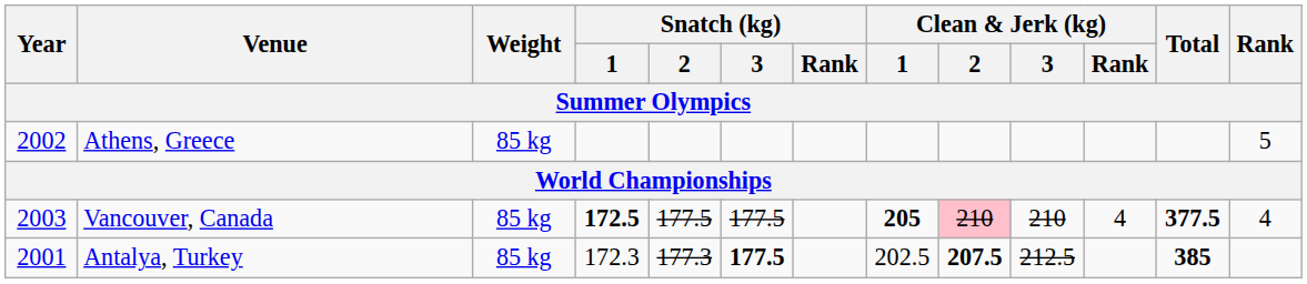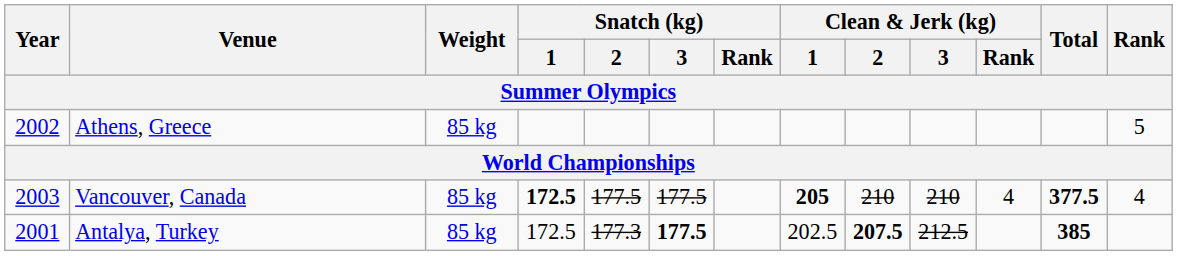 <table class = "wikitable" style="text-align:center;">
 <tr>
 <th rowspan=2 width=40>Year</th>
 <th rowspan=2 width=250>Venue</th>
 <th rowspan=2 width=60>Weight</th>
 <th colspan=4>Snatch (kg)</th>
 <th colspan=4>Clean & Jerk (kg)</th>
 <th rowspan=2 width=40>Total</th>
 <th rowspan=2 width=40>Rank</th>
 </tr>
 <tr>
 <th width=40>1</th>
 <th width=40>2</th>
 <th width=40>3</th>
 <th width=40>Rank</th>
 <th width=40>1</th>
 <th width=40>2</th>
 <th width=40>3</th>
 <th width=40>Rank</th>
 </tr>
 <tr>
 <th colspan=13><a href='#'>Summer Olympics</a></th>
 </tr>
 <tr>
 <td><a href='#'>2002</a></td>
 <td align=left> <a href='#'>Athens</a>, <a href='#'>Greece</a></td>
 <td><a href='#'>85 kg</a></td>
 <td></td>
 <td></td>
 <td></td>
 <td></td>
 <td></td>
 <td></td>
 <td></td>
 <td></td>
 <td></td>
 <td>5</td>
 </tr>
 <tr>
 <th colspan=13><a href='#'>World Championships</a></th>
 </tr>
 <tr>
 <td><a href='#'>2003</a></td>
 <td align=left> <a href='#'>Vancouver</a>, <a href='#'>Canada</a></td>
 <td><a href='#'>85 kg</a></td>
 <td><strong>172.5</strong></td>
 <td><s>177.5</s></td>
 <td><s>177.5</s></td>
 <td></td>
 <td><strong>205</strong></td>
-<td style="background: pink;"><s>210</s></td>
+<td><s>210</s></td>
 <td><s>210</s></td>
 <td>4</td>
 <td><strong>377.5</strong></td>
 <td>4</td>
 </tr>
 <tr>
 <td><a href='#'>2001</a></td>
 <td align=left> <a href='#'>Antalya</a>, <a href='#'>Turkey</a></td>
 <td><a href='#'>85 kg</a></td>
-<td>172.3</td>
+<td>172.5</td>
 <td><s>177.3</s></td>
 <td><strong>177.5</strong></td>
 <td></td>
 <td>202.5</td>
 <td><strong>207.5</strong></td>
 <td><s>212.5</s></td>
 <td></td>
 <td><strong>385</strong></td>
 <td></td>
 </tr>
 </table>
